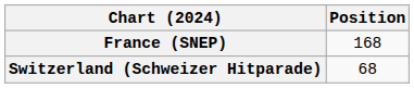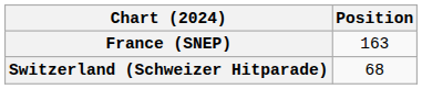 <table class="wikitable plainrowheaders sortable" style="text-align:center;">
 <tr>
 <th scope="col">Chart (2024)</th>
 <th scope="col">Position</th>
 </tr>
 <tr>
 <th scope="row">France (SNEP)</th>
-<td>168</td>
+<td>163</td>
 </tr>
 <tr>
 <th scope="row">Switzerland (Schweizer Hitparade)</th>
 <td>68</td>
 </tr>
 </table>
